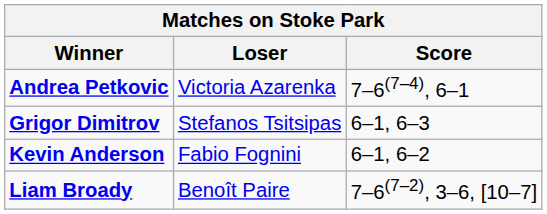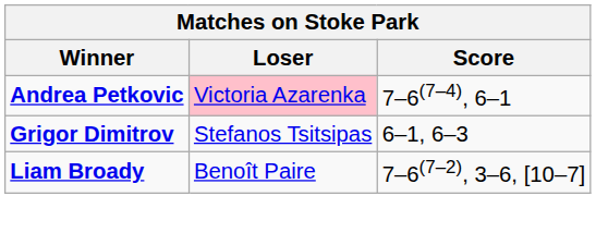 <table class="wikitable">
 <tr>
 <th colspan=3>Matches on Stoke Park</th>
 </tr>
 <tr>
 <th>Winner</th>
 <th>Loser</th>
 <th>Score</th>
 </tr>
 <tr>
 <td><strong> <a href='#'>Andrea Petkovic</a></strong></td>
-<td> <a href='#'>Victoria Azarenka</a></td>
+<td style="background: pink;"> <a href='#'>Victoria Azarenka</a></td>
 <td>7–6<sup>(7–4)</sup>, 6–1</td>
 </tr>
 <tr>
 <td><strong> <a href='#'>Grigor Dimitrov</a></strong></td>
 <td> <a href='#'>Stefanos Tsitsipas</a></td>
 <td>6–1, 6–3 </td>
 </tr>
 <tr>
-<td><strong> <a href='#'>Kevin Anderson</a></strong></td>
-<td> <a href='#'>Fabio Fognini</a></td>
-<td>6–1, 6–2</td>
-</tr>
-<tr>
 <td> <strong><a href='#'>Liam Broady</a></strong></td>
 <td> <a href='#'>Benoît Paire</a></td>
 <td>7–6<sup>(7–2)</sup>, 3–6, [10–7]</td>
 </tr>
 </table>
